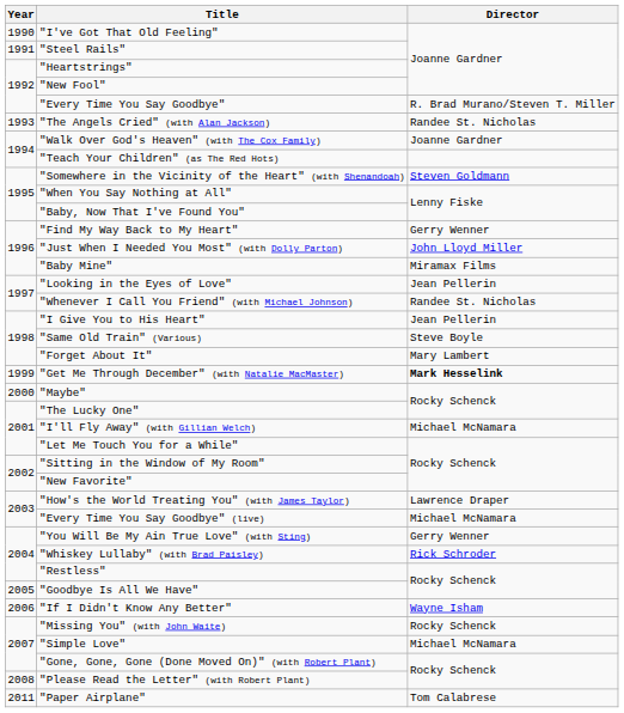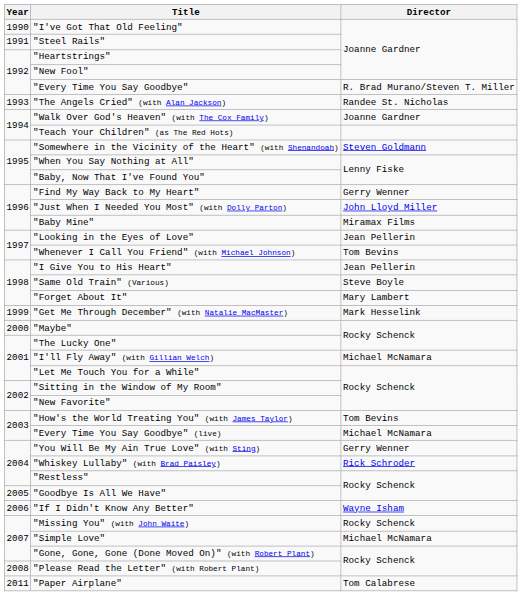 <table class="wikitable">
 <tr>
 <th>Year</th>
 <th>Title</th>
 <th>Director</th>
 </tr>
 <tr>
 <td>1990</td>
 <td>"I've Got That Old Feeling"</td>
 <td rowspan="4">Joanne Gardner</td>
 </tr>
 <tr>
 <td>1991</td>
 <td>"Steel Rails"</td>
 </tr>
 <tr>
 <td rowspan="3">1992</td>
 <td>"Heartstrings"</td>
 </tr>
 <tr>
 <td>"New Fool"</td>
 </tr>
 <tr>
 <td>"Every Time You Say Goodbye"</td>
 <td>R. Brad Murano/Steven T. Miller</td>
 </tr>
 <tr>
 <td>1993</td>
 <td>"The Angels Cried" <small>(with <a href='#'>Alan Jackson</a>)</small></td>
 <td>Randee St. Nicholas</td>
 </tr>
 <tr>
 <td rowspan="2">1994</td>
 <td>"Walk Over God's Heaven" <small>(with <a href='#'>The Cox Family</a>)</small></td>
 <td>Joanne Gardner</td>
 </tr>
 <tr>
 <td>"Teach Your Children" <small>(as The Red Hots)</small></td>
 <td></td>
 </tr>
 <tr>
 <td rowspan="3">1995</td>
 <td>"Somewhere in the Vicinity of the Heart" <small>(with <a href='#'>Shenandoah</a>)</small></td>
 <td><a href='#'>Steven Goldmann</a></td>
 </tr>
 <tr>
 <td>"When You Say Nothing at All"</td>
 <td rowspan="2">Lenny Fiske</td>
 </tr>
 <tr>
 <td>"Baby, Now That I've Found You"</td>
 </tr>
 <tr>
 <td rowspan="3">1996</td>
 <td>"Find My Way Back to My Heart"</td>
 <td>Gerry Wenner</td>
 </tr>
 <tr>
 <td>"Just When I Needed You Most" <small>(with <a href='#'>Dolly Parton</a>)</small></td>
 <td><a href='#'>John Lloyd Miller</a></td>
 </tr>
 <tr>
 <td>"Baby Mine"</td>
 <td>Miramax Films</td>
 </tr>
 <tr>
 <td rowspan="2">1997</td>
 <td>"Looking in the Eyes of Love"</td>
 <td>Jean Pellerin</td>
 </tr>
 <tr>
 <td>"Whenever I Call You Friend" <small>(with <a href='#'>Michael Johnson</a>)</small></td>
-<td>Randee St. Nicholas</td>
+<td>Tom Bevins</td>
 </tr>
 <tr>
 <td rowspan="3">1998</td>
 <td>"I Give You to His Heart"</td>
 <td>Jean Pellerin</td>
 </tr>
 <tr>
 <td>"Same Old Train" <small>(Various)</small></td>
 <td>Steve Boyle</td>
 </tr>
 <tr>
 <td>"Forget About It"</td>
 <td>Mary Lambert</td>
 </tr>
 <tr>
 <td>1999</td>
 <td>"Get Me Through December" <small>(with <a href='#'>Natalie MacMaster</a>)</small></td>
-<td><strong>Mark Hesselink</strong></td>
+<td>Mark Hesselink</td>
 </tr>
 <tr>
 <td>2000</td>
 <td>"Maybe"</td>
 <td rowspan="2">Rocky Schenck</td>
 </tr>
 <tr>
 <td rowspan="3">2001</td>
 <td>"The Lucky One"</td>
 </tr>
 <tr>
 <td>"I'll Fly Away" <small>(with <a href='#'>Gillian Welch</a>)</small></td>
 <td>Michael McNamara</td>
 </tr>
 <tr>
 <td>"Let Me Touch You for a While"</td>
 <td rowspan="3">Rocky Schenck</td>
 </tr>
 <tr>
 <td rowspan="2">2002</td>
 <td>"Sitting in the Window of My Room"</td>
 </tr>
 <tr>
 <td>"New Favorite"</td>
 </tr>
 <tr>
 <td rowspan="2">2003</td>
 <td>"How's the World Treating You" <small>(with <a href='#'>James Taylor</a>)</small></td>
-<td>Lawrence Draper</td>
+<td>Tom Bevins</td>
 </tr>
 <tr>
 <td>"Every Time You Say Goodbye" <small>(live)</small></td>
 <td>Michael McNamara</td>
 </tr>
 <tr>
 <td rowspan="3">2004</td>
 <td>"You Will Be My Ain True Love" <small>(with <a href='#'>Sting</a>)</small></td>
 <td>Gerry Wenner</td>
 </tr>
 <tr>
 <td>"Whiskey Lullaby" <small>(with <a href='#'>Brad Paisley</a>)</small></td>
 <td><a href='#'>Rick Schroder</a></td>
 </tr>
 <tr>
 <td>"Restless"</td>
 <td rowspan="2">Rocky Schenck</td>
 </tr>
 <tr>
 <td>2005</td>
 <td>"Goodbye Is All We Have"</td>
 </tr>
 <tr>
 <td>2006</td>
 <td>"If I Didn't Know Any Better"</td>
 <td><a href='#'>Wayne Isham</a></td>
 </tr>
 <tr>
 <td rowspan="3">2007</td>
 <td>"Missing You" <small>(with <a href='#'>John Waite</a>)</small></td>
 <td>Rocky Schenck</td>
 </tr>
 <tr>
 <td>"Simple Love"</td>
 <td>Michael McNamara</td>
 </tr>
 <tr>
 <td>"Gone, Gone, Gone (Done Moved On)" <small>(with <a href='#'>Robert Plant</a>)</small></td>
 <td rowspan="2">Rocky Schenck</td>
 </tr>
 <tr>
 <td>2008</td>
 <td>"Please Read the Letter" <small>(with Robert Plant)</small></td>
 </tr>
 <tr>
 <td>2011</td>
 <td>"Paper Airplane"</td>
 <td>Tom Calabrese</td>
 </tr>
 </table>
